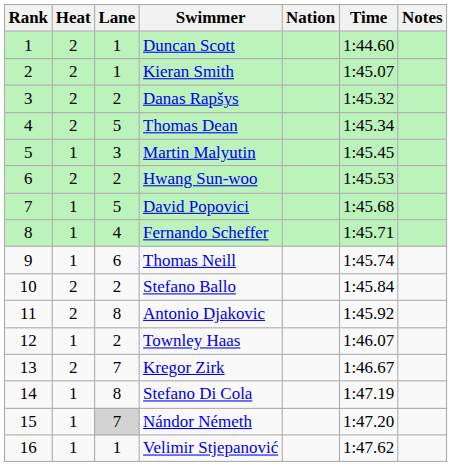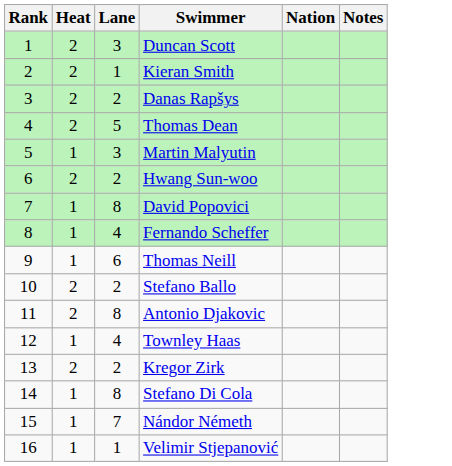 <table class="wikitable sortable" style="text-align:center">
 <tr>
 <th>Rank</th>
 <th>Heat</th>
 <th>Lane</th>
 <th>Swimmer</th>
 <th>Nation</th>
-<th>Time</th>
 <th>Notes</th>
 </tr>
 <tr bgcolor=bbf3bb>
 <td>1</td>
 <td>2</td>
-<td>1</td>
+<td>3</td>
 <td align=left><a href='#'>Duncan Scott</a></td>
 <td align=left></td>
-<td>1:44.60</td>
 <td></td>
 </tr>
 <tr bgcolor=bbf3bb>
 <td>2</td>
 <td>2</td>
 <td>1</td>
 <td align=left><a href='#'>Kieran Smith</a></td>
 <td align=left></td>
-<td>1:45.07</td>
 <td></td>
 </tr>
 <tr bgcolor=bbf3bb>
 <td>3</td>
 <td>2</td>
 <td>2</td>
 <td align=left><a href='#'>Danas Rapšys</a></td>
 <td align=left></td>
-<td>1:45.32</td>
 <td></td>
 </tr>
 <tr bgcolor=bbf3bb>
 <td>4</td>
 <td>2</td>
 <td>5</td>
 <td align=left><a href='#'>Thomas Dean</a></td>
 <td align=left></td>
-<td>1:45.34</td>
 <td></td>
 </tr>
 <tr bgcolor=bbf3bb>
 <td>5</td>
 <td>1</td>
 <td>3</td>
 <td align=left><a href='#'>Martin Malyutin</a></td>
 <td align=left></td>
-<td>1:45.45</td>
 <td></td>
 </tr>
 <tr bgcolor=bbf3bb>
 <td>6</td>
 <td>2</td>
 <td>2</td>
 <td align=left><a href='#'>Hwang Sun-woo</a></td>
 <td align=left></td>
-<td>1:45.53</td>
 <td></td>
 </tr>
 <tr bgcolor=bbf3bb>
 <td>7</td>
 <td>1</td>
-<td>5</td>
+<td>8</td>
 <td align=left><a href='#'>David Popovici</a></td>
 <td align=left></td>
-<td>1:45.68</td>
 <td></td>
 </tr>
 <tr bgcolor=bbf3bb>
 <td>8</td>
 <td>1</td>
 <td>4</td>
 <td align=left><a href='#'>Fernando Scheffer</a></td>
 <td align=left></td>
-<td>1:45.71</td>
 <td></td>
 </tr>
 <tr>
 <td>9</td>
 <td>1</td>
 <td>6</td>
 <td align=left><a href='#'>Thomas Neill</a></td>
 <td align=left></td>
-<td>1:45.74</td>
 <td></td>
 </tr>
 <tr>
 <td>10</td>
 <td>2</td>
 <td>2</td>
 <td align=left><a href='#'>Stefano Ballo</a></td>
 <td align=left></td>
-<td>1:45.84</td>
 <td></td>
 </tr>
 <tr>
 <td>11</td>
 <td>2</td>
 <td>8</td>
 <td align=left><a href='#'>Antonio Djakovic</a></td>
 <td align=left></td>
-<td>1:45.92</td>
 <td></td>
 </tr>
 <tr>
 <td>12</td>
 <td>1</td>
-<td>2</td>
+<td>4</td>
 <td align=left><a href='#'>Townley Haas</a></td>
 <td align=left></td>
-<td>1:46.07</td>
 <td></td>
 </tr>
 <tr>
 <td>13</td>
 <td>2</td>
-<td>7</td>
+<td>2</td>
 <td align=left><a href='#'>Kregor Zirk</a></td>
 <td align=left></td>
-<td>1:46.67</td>
 <td></td>
 </tr>
 <tr>
 <td>14</td>
 <td>1</td>
 <td>8</td>
 <td align=left><a href='#'>Stefano Di Cola</a></td>
 <td align=left></td>
-<td>1:47.19</td>
 <td></td>
 </tr>
 <tr>
 <td>15</td>
 <td>1</td>
-<td style="background: lightgrey;">7</td>
+<td>7</td>
 <td align=left><a href='#'>Nándor Németh</a></td>
 <td align=left></td>
-<td>1:47.20</td>
 <td></td>
 </tr>
 <tr>
 <td>16</td>
 <td>1</td>
 <td>1</td>
 <td align=left><a href='#'>Velimir Stjepanović</a></td>
 <td align=left></td>
-<td>1:47.62</td>
 <td></td>
 </tr>
 </table>
